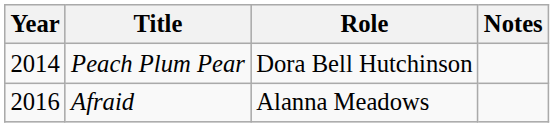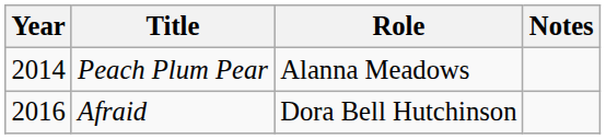 <table class="wikitable sortable">
 <tr>
 <th>Year</th>
 <th>Title</th>
 <th>Role</th>
 <th class="unsortable">Notes</th>
 </tr>
 <tr>
 <td>2014</td>
 <td><em>Peach Plum Pear</em></td>
-<td>Dora Bell Hutchinson</td>
+<td>Alanna Meadows</td>
 <td></td>
 </tr>
 <tr>
 <td>2016</td>
 <td><em> Afraid </em></td>
-<td>Alanna Meadows</td>
+<td>Dora Bell Hutchinson</td>
 <td></td>
 </tr>
 </table>
